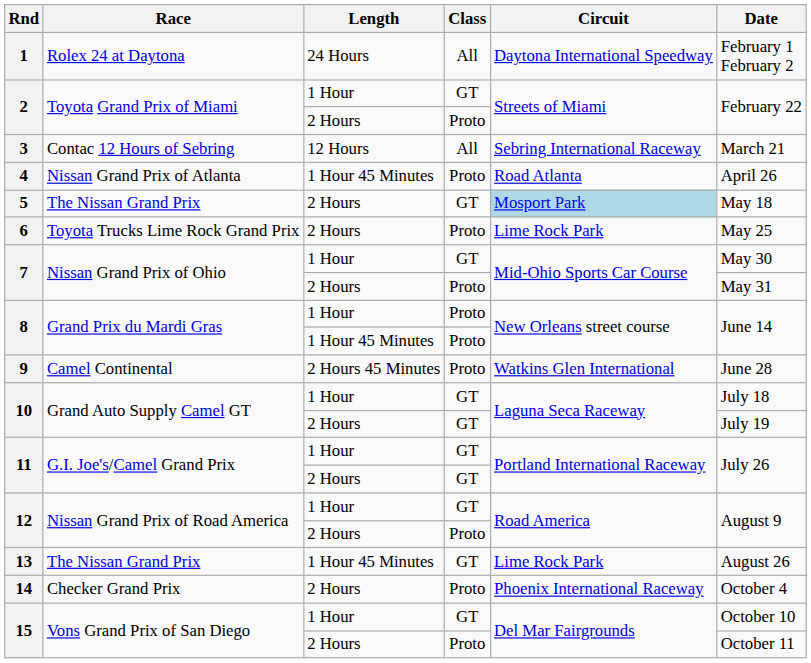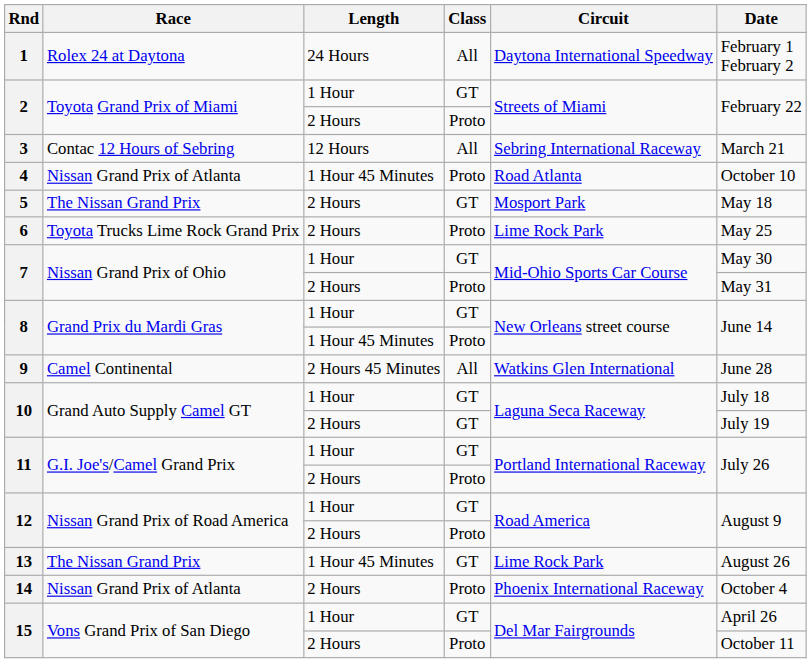 <table class="wikitable" style="font-size: 90%;">
 <tr>
 <th>Rnd</th>
 <th>Race</th>
 <th>Length</th>
 <th>Class</th>
 <th>Circuit</th>
 <th>Date</th>
 </tr>
 <tr>
 <th>1</th>
 <td><a href='#'>Rolex 24 at Daytona</a></td>
 <td>24 Hours</td>
 <td align="center">All</td>
 <td><a href='#'>Daytona International Speedway</a></td>
 <td>February 1<br>February 2</td>
 </tr>
 <tr>
 <th rowspan=2>2</th>
 <td rowspan=2><a href='#'>Toyota</a> <a href='#'>Grand Prix of Miami</a></td>
 <td>1 Hour</td>
 <td align="center">GT</td>
 <td rowspan=2><a href='#'>Streets of Miami</a></td>
 <td rowspan=2>February 22</td>
 </tr>
 <tr>
 <td>2 Hours</td>
 <td align="center">Proto</td>
 </tr>
 <tr>
 <th>3</th>
 <td>Contac <a href='#'>12 Hours of Sebring</a></td>
 <td>12 Hours</td>
 <td align="center">All</td>
 <td><a href='#'>Sebring International Raceway</a></td>
 <td>March 21</td>
 </tr>
 <tr>
 <th>4</th>
 <td><a href='#'>Nissan</a> Grand Prix of Atlanta</td>
 <td>1 Hour 45 Minutes</td>
 <td align="center">Proto</td>
 <td><a href='#'>Road Atlanta</a></td>
-<td>April 26</td>
+<td>October 10</td>
 </tr>
 <tr>
 <th>5</th>
 <td><a href='#'>The Nissan Grand Prix</a></td>
 <td>2 Hours</td>
 <td align="center">GT</td>
-<td style="background: lightblue;"><a href='#'>Mosport Park</a></td>
+<td><a href='#'>Mosport Park</a></td>
 <td>May 18</td>
 </tr>
 <tr>
 <th>6</th>
 <td><a href='#'>Toyota</a> Trucks Lime Rock Grand Prix</td>
 <td>2 Hours</td>
 <td align="center">Proto</td>
 <td><a href='#'>Lime Rock Park</a></td>
 <td>May 25</td>
 </tr>
 <tr>
 <th rowspan=2>7</th>
 <td rowspan=2><a href='#'>Nissan</a> Grand Prix of Ohio</td>
 <td>1 Hour</td>
 <td align="center">GT</td>
 <td rowspan=2><a href='#'>Mid-Ohio Sports Car Course</a></td>
 <td>May 30</td>
 </tr>
 <tr>
 <td>2 Hours</td>
 <td align="center">Proto</td>
 <td>May 31</td>
 </tr>
 <tr>
 <th rowspan=2>8</th>
 <td rowspan=2><a href='#'>Grand Prix du Mardi Gras</a></td>
 <td>1 Hour</td>
-<td align="center">Proto</td>
+<td align="center">GT</td>
 <td rowspan=2><a href='#'>New Orleans</a> street course</td>
 <td rowspan=2>June 14</td>
 </tr>
 <tr>
 <td>1 Hour 45 Minutes</td>
 <td align="center">Proto</td>
 </tr>
 <tr>
 <th>9</th>
 <td><a href='#'>Camel</a> Continental</td>
 <td>2 Hours 45 Minutes</td>
-<td align="center">Proto</td>
+<td align="center">All</td>
 <td><a href='#'>Watkins Glen International</a></td>
 <td>June 28</td>
 </tr>
 <tr>
 <th rowspan=2>10</th>
 <td rowspan=2>Grand Auto Supply <a href='#'>Camel</a> GT</td>
 <td>1 Hour</td>
 <td align="center">GT</td>
 <td rowspan=2><a href='#'>Laguna Seca Raceway</a></td>
 <td>July 18</td>
 </tr>
 <tr>
 <td>2 Hours</td>
 <td align="center">GT</td>
 <td>July 19</td>
 </tr>
 <tr>
 <th rowspan=2>11</th>
 <td rowspan=2><a href='#'>G.I. Joe's</a>/<a href='#'>Camel</a> Grand Prix</td>
 <td>1 Hour</td>
 <td align="center">GT</td>
 <td rowspan=2><a href='#'>Portland International Raceway</a></td>
 <td rowspan=2>July 26</td>
 </tr>
 <tr>
 <td>2 Hours</td>
-<td align="center">GT</td>
+<td align="center">Proto</td>
 </tr>
 <tr>
 <th rowspan=2>12</th>
 <td rowspan=2><a href='#'>Nissan</a> Grand Prix of Road America</td>
 <td>1 Hour</td>
 <td align="center">GT</td>
 <td rowspan=2><a href='#'>Road America</a></td>
 <td rowspan=2>August 9</td>
 </tr>
 <tr>
 <td>2 Hours</td>
 <td align="center">Proto</td>
 </tr>
 <tr>
 <th>13</th>
 <td><a href='#'>The Nissan Grand Prix</a></td>
 <td>1 Hour 45 Minutes</td>
 <td align="center">GT</td>
 <td><a href='#'>Lime Rock Park</a></td>
 <td>August 26</td>
 </tr>
 <tr>
 <th>14</th>
-<td>Checker Grand Prix</td>
+<td><a href='#'>Nissan</a> Grand Prix of Atlanta</td>
 <td>2 Hours</td>
 <td align="center">Proto</td>
 <td><a href='#'>Phoenix International Raceway</a></td>
 <td>October 4</td>
 </tr>
 <tr>
 <th rowspan=2>15</th>
 <td rowspan=2><a href='#'>Vons</a> Grand Prix of San Diego</td>
 <td>1 Hour</td>
 <td align="center">GT</td>
 <td rowspan=2><a href='#'>Del Mar Fairgrounds</a></td>
-<td>October 10</td>
+<td>April 26</td>
 </tr>
 <tr>
 <td>2 Hours</td>
 <td align="center">Proto</td>
 <td>October 11</td>
 </tr>
 </table>
